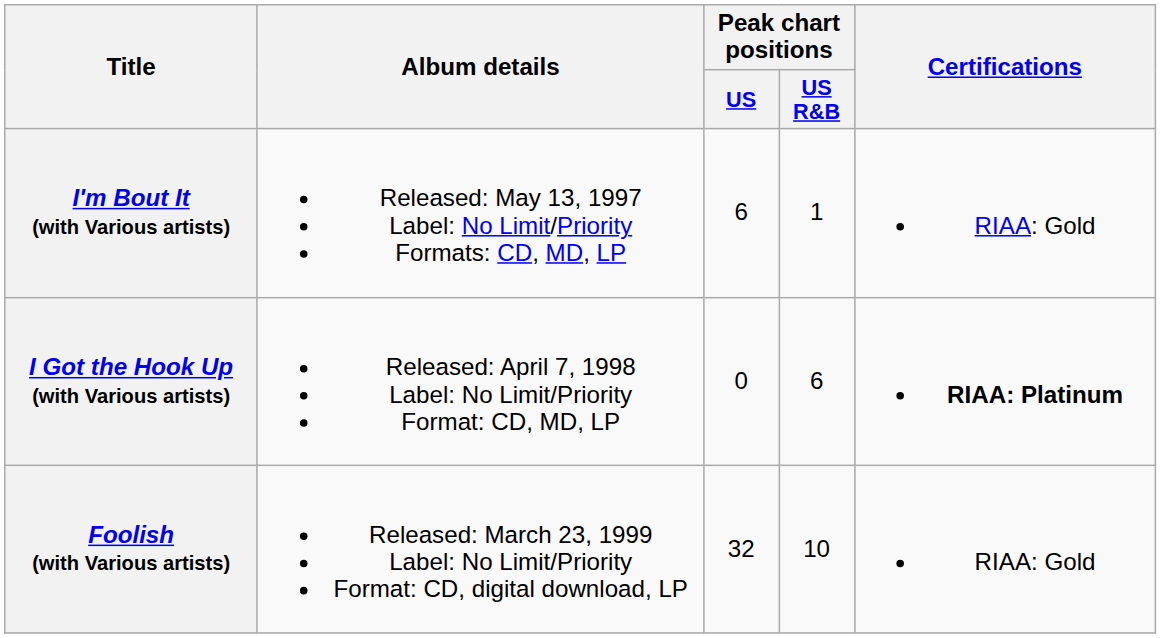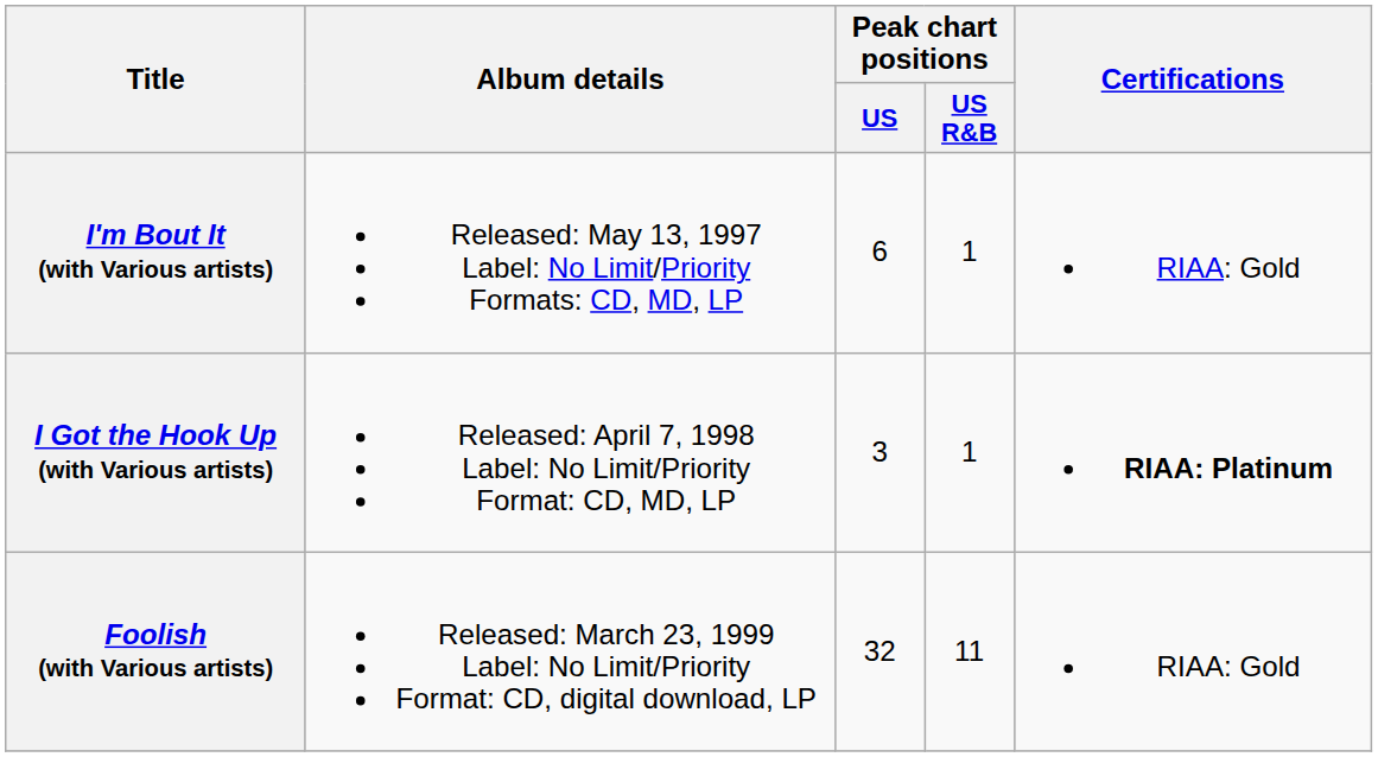 <table class="wikitable plainrowheaders" style="text-align:center;">
 <tr>
 <th scope="col" rowspan="2" style="width:10em;">Title</th>
 <th scope="col" rowspan="2" style="width:18em;">Album details</th>
 <th scope="col" colspan="2">Peak chart positions</th>
 <th scope="col" rowspan="2" style="width:12em;"><a href='#'>Certifications</a></th>
 </tr>
 <tr>
 <th style="width:3em;font-size:90%;"><a href='#'>US</a><br></th>
 <th style="width:3em;font-size:90%;"><a href='#'>US R&B</a><br></th>
 </tr>
 <tr>
 <th scope="row"><em><a href='#'>I'm Bout It</a></em><br><small>(with Various artists)</small></th>
 <td><br><ul><li>Released: May 13, 1997</li><li>Label: <a href='#'>No Limit</a>/<a href='#'>Priority</a></li><li>Formats: <a href='#'>CD</a>, <a href='#'>MD</a>, <a href='#'>LP</a></li></ul></td>
 <td>6</td>
 <td>1</td>
 <td><br><ul><li><a href='#'>RIAA</a>: Gold</li></ul></td>
 </tr>
 <tr>
 <th scope="row"><em><a href='#'>I Got the Hook Up</a></em><br><small>(with Various artists)</small></th>
 <td><br><ul><li>Released: April 7, 1998</li><li>Label: No Limit/Priority</li><li>Format: CD, MD, LP</li></ul></td>
-<td>0</td>
-<td>6</td>
+<td>3</td>
+<td>1</td>
 <td><strong><br><ul><li>RIAA: Platinum</li></ul></strong></td>
 </tr>
 <tr>
 <th scope="row"><em><a href='#'>Foolish</a></em><br><small>(with Various artists)</small></th>
 <td><br><ul><li>Released: March 23, 1999</li><li>Label: No Limit/Priority</li><li>Format: CD, digital download, LP</li></ul></td>
 <td>32</td>
-<td>10</td>
+<td>11</td>
 <td><br><ul><li>RIAA: Gold</li></ul></td>
 </tr>
 </table>
